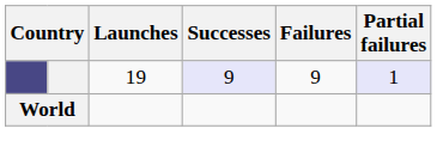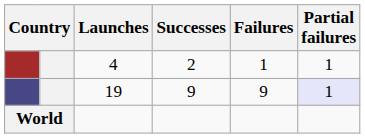 <table align="left" class="wikitable sortable" style="text-align:center;">
 <tr>
 <th scope=col colspan=2>Country</th>
 <th scope=col>Launches</th>
 <th scope=col>Successes</th>
 <th scope=col>Failures</th>
 <th scope=col>Partial<br>failures</th>
 </tr>
 <tr>
+<th scope=row style="background:#a52a2a;"></th>
+<th style="text-align:left;"></th>
+<td>4</td>
+<td>2</td>
+<td>1</td>
+<td>1</td>
+</tr>
+<tr>
 <th scope=row style="background:#484785;"></th>
 <th style="text-align:left;"></th>
 <td>19</td>
-<td style="background: lavender;">9</td>
+<td>9</td>
 <td>9</td>
 <td style="background: lavender;">1</td>
 </tr>
 <tr>
 <th colspan="2">World</th>
 <td></td>
 <td></td>
 <td></td>
 <td></td>
 </tr>
 </table>
